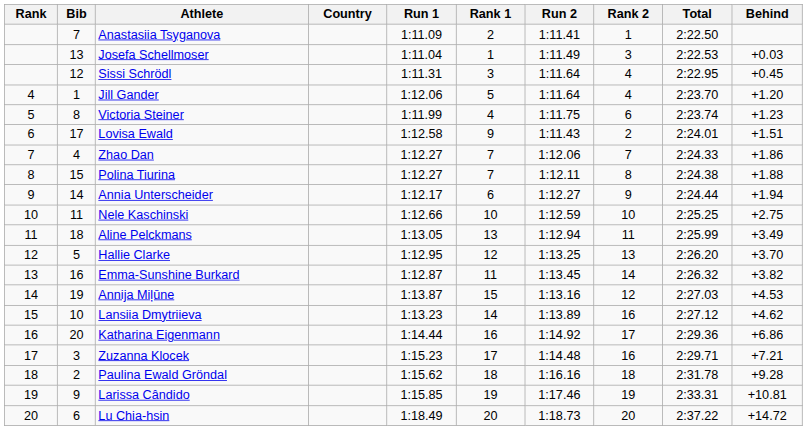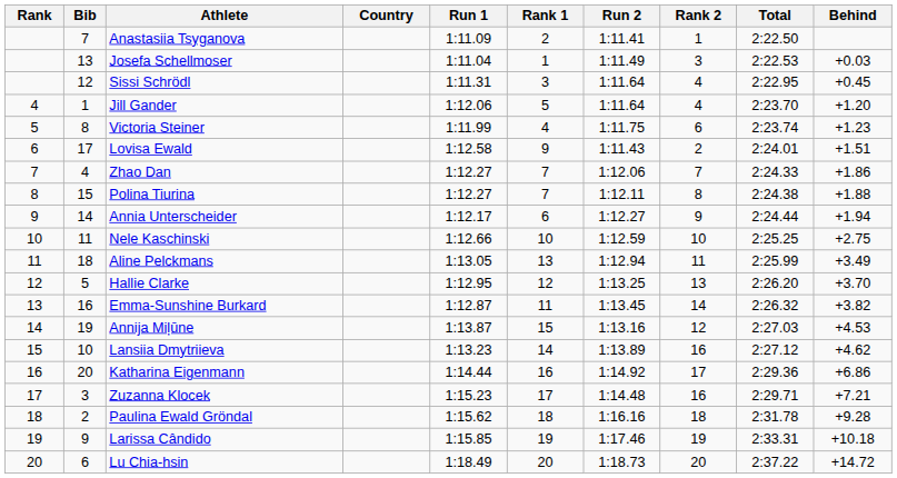 <table class="wikitable sortable" width=80% style="text-align:center">
 <tr>
 <th>Rank</th>
 <th>Bib</th>
 <th>Athlete</th>
 <th>Country</th>
 <th>Run 1</th>
 <th>Rank 1</th>
 <th>Run 2</th>
 <th>Rank 2</th>
 <th>Total</th>
 <th>Behind</th>
 </tr>
 <tr>
 <td></td>
 <td>7</td>
 <td align=left><a href='#'>Anastasiia Tsyganova</a></td>
 <td align=left></td>
 <td>1:11.09</td>
 <td>2</td>
 <td>1:11.41</td>
 <td>1</td>
 <td>2:22.50</td>
 <td></td>
 </tr>
 <tr>
 <td></td>
 <td>13</td>
 <td align=left><a href='#'>Josefa Schellmoser</a></td>
 <td align=left></td>
 <td>1:11.04</td>
 <td>1</td>
 <td>1:11.49</td>
 <td>3</td>
 <td>2:22.53</td>
 <td>+0.03</td>
 </tr>
 <tr>
 <td></td>
 <td>12</td>
 <td align=left><a href='#'>Sissi Schrödl</a></td>
 <td align=left></td>
 <td>1:11.31</td>
 <td>3</td>
 <td>1:11.64</td>
 <td>4</td>
 <td>2:22.95</td>
 <td>+0.45</td>
 </tr>
 <tr>
 <td>4</td>
 <td>1</td>
 <td align=left><a href='#'>Jill Gander</a></td>
 <td align=left></td>
 <td>1:12.06</td>
 <td>5</td>
 <td>1:11.64</td>
 <td>4</td>
 <td>2:23.70</td>
 <td>+1.20</td>
 </tr>
 <tr>
 <td>5</td>
 <td>8</td>
 <td align=left><a href='#'>Victoria Steiner</a></td>
 <td align=left></td>
 <td>1:11.99</td>
 <td>4</td>
 <td>1:11.75</td>
 <td>6</td>
 <td>2:23.74</td>
 <td>+1.23</td>
 </tr>
 <tr>
 <td>6</td>
 <td>17</td>
 <td align=left><a href='#'>Lovisa Ewald</a></td>
 <td align=left></td>
 <td>1:12.58</td>
 <td>9</td>
 <td>1:11.43</td>
 <td>2</td>
 <td>2:24.01</td>
 <td>+1.51</td>
 </tr>
 <tr>
 <td>7</td>
 <td>4</td>
 <td align=left><a href='#'>Zhao Dan</a></td>
 <td align=left></td>
 <td>1:12.27</td>
 <td>7</td>
 <td>1:12.06</td>
 <td>7</td>
 <td>2:24.33</td>
 <td>+1.86</td>
 </tr>
 <tr>
 <td>8</td>
 <td>15</td>
 <td align=left><a href='#'>Polina Tiurina</a></td>
 <td align=left></td>
 <td>1:12.27</td>
 <td>7</td>
 <td>1:12.11</td>
 <td>8</td>
 <td>2:24.38</td>
 <td>+1.88</td>
 </tr>
 <tr>
 <td>9</td>
 <td>14</td>
 <td align=left><a href='#'>Annia Unterscheider</a></td>
 <td align=left></td>
 <td>1:12.17</td>
 <td>6</td>
 <td>1:12.27</td>
 <td>9</td>
 <td>2:24.44</td>
 <td>+1.94</td>
 </tr>
 <tr>
 <td>10</td>
 <td>11</td>
 <td align=left><a href='#'>Nele Kaschinski</a></td>
 <td align=left></td>
 <td>1:12.66</td>
 <td>10</td>
 <td>1:12.59</td>
 <td>10</td>
 <td>2:25.25</td>
 <td>+2.75</td>
 </tr>
 <tr>
 <td>11</td>
 <td>18</td>
 <td align=left><a href='#'>Aline Pelckmans</a></td>
 <td align=left></td>
 <td>1:13.05</td>
 <td>13</td>
 <td>1:12.94</td>
 <td>11</td>
 <td>2:25.99</td>
 <td>+3.49</td>
 </tr>
 <tr>
 <td>12</td>
 <td>5</td>
 <td align=left><a href='#'>Hallie Clarke</a></td>
 <td align=left></td>
 <td>1:12.95</td>
 <td>12</td>
 <td>1:13.25</td>
 <td>13</td>
 <td>2:26.20</td>
 <td>+3.70</td>
 </tr>
 <tr>
 <td>13</td>
 <td>16</td>
 <td align=left><a href='#'>Emma-Sunshine Burkard</a></td>
 <td align=left></td>
 <td>1:12.87</td>
 <td>11</td>
 <td>1:13.45</td>
 <td>14</td>
 <td>2:26.32</td>
 <td>+3.82</td>
 </tr>
 <tr>
 <td>14</td>
 <td>19</td>
 <td align=left><a href='#'>Annija Miļūne</a></td>
 <td align=left></td>
 <td>1:13.87</td>
 <td>15</td>
 <td>1:13.16</td>
 <td>12</td>
 <td>2:27.03</td>
 <td>+4.53</td>
 </tr>
 <tr>
 <td>15</td>
 <td>10</td>
 <td align=left><a href='#'>Lansiia Dmytriieva</a></td>
 <td align=left></td>
 <td>1:13.23</td>
 <td>14</td>
 <td>1:13.89</td>
 <td>16</td>
 <td>2:27.12</td>
 <td>+4.62</td>
 </tr>
 <tr>
 <td>16</td>
 <td>20</td>
 <td align=left><a href='#'>Katharina Eigenmann</a></td>
 <td align=left></td>
 <td>1:14.44</td>
 <td>16</td>
 <td>1:14.92</td>
 <td>17</td>
 <td>2:29.36</td>
 <td>+6.86</td>
 </tr>
 <tr>
 <td>17</td>
 <td>3</td>
 <td align=left><a href='#'>Zuzanna Klocek</a></td>
 <td align=left></td>
 <td>1:15.23</td>
 <td>17</td>
 <td>1:14.48</td>
 <td>16</td>
 <td>2:29.71</td>
 <td>+7.21</td>
 </tr>
 <tr>
 <td>18</td>
 <td>2</td>
 <td align=left><a href='#'>Paulina Ewald Gröndal</a></td>
 <td align=left></td>
 <td>1:15.62</td>
 <td>18</td>
 <td>1:16.16</td>
 <td>18</td>
 <td>2:31.78</td>
 <td>+9.28</td>
 </tr>
 <tr>
 <td>19</td>
 <td>9</td>
 <td align=left><a href='#'>Larissa Cândido</a></td>
 <td align=left></td>
 <td>1:15.85</td>
 <td>19</td>
 <td>1:17.46</td>
 <td>19</td>
 <td>2:33.31</td>
-<td>+10.81</td>
+<td>+10.18</td>
 </tr>
 <tr>
 <td>20</td>
 <td>6</td>
 <td align=left><a href='#'>Lu Chia-hsin</a></td>
 <td align=left></td>
 <td>1:18.49</td>
 <td>20</td>
 <td>1:18.73</td>
 <td>20</td>
 <td>2:37.22</td>
 <td>+14.72</td>
 </tr>
 </table>
